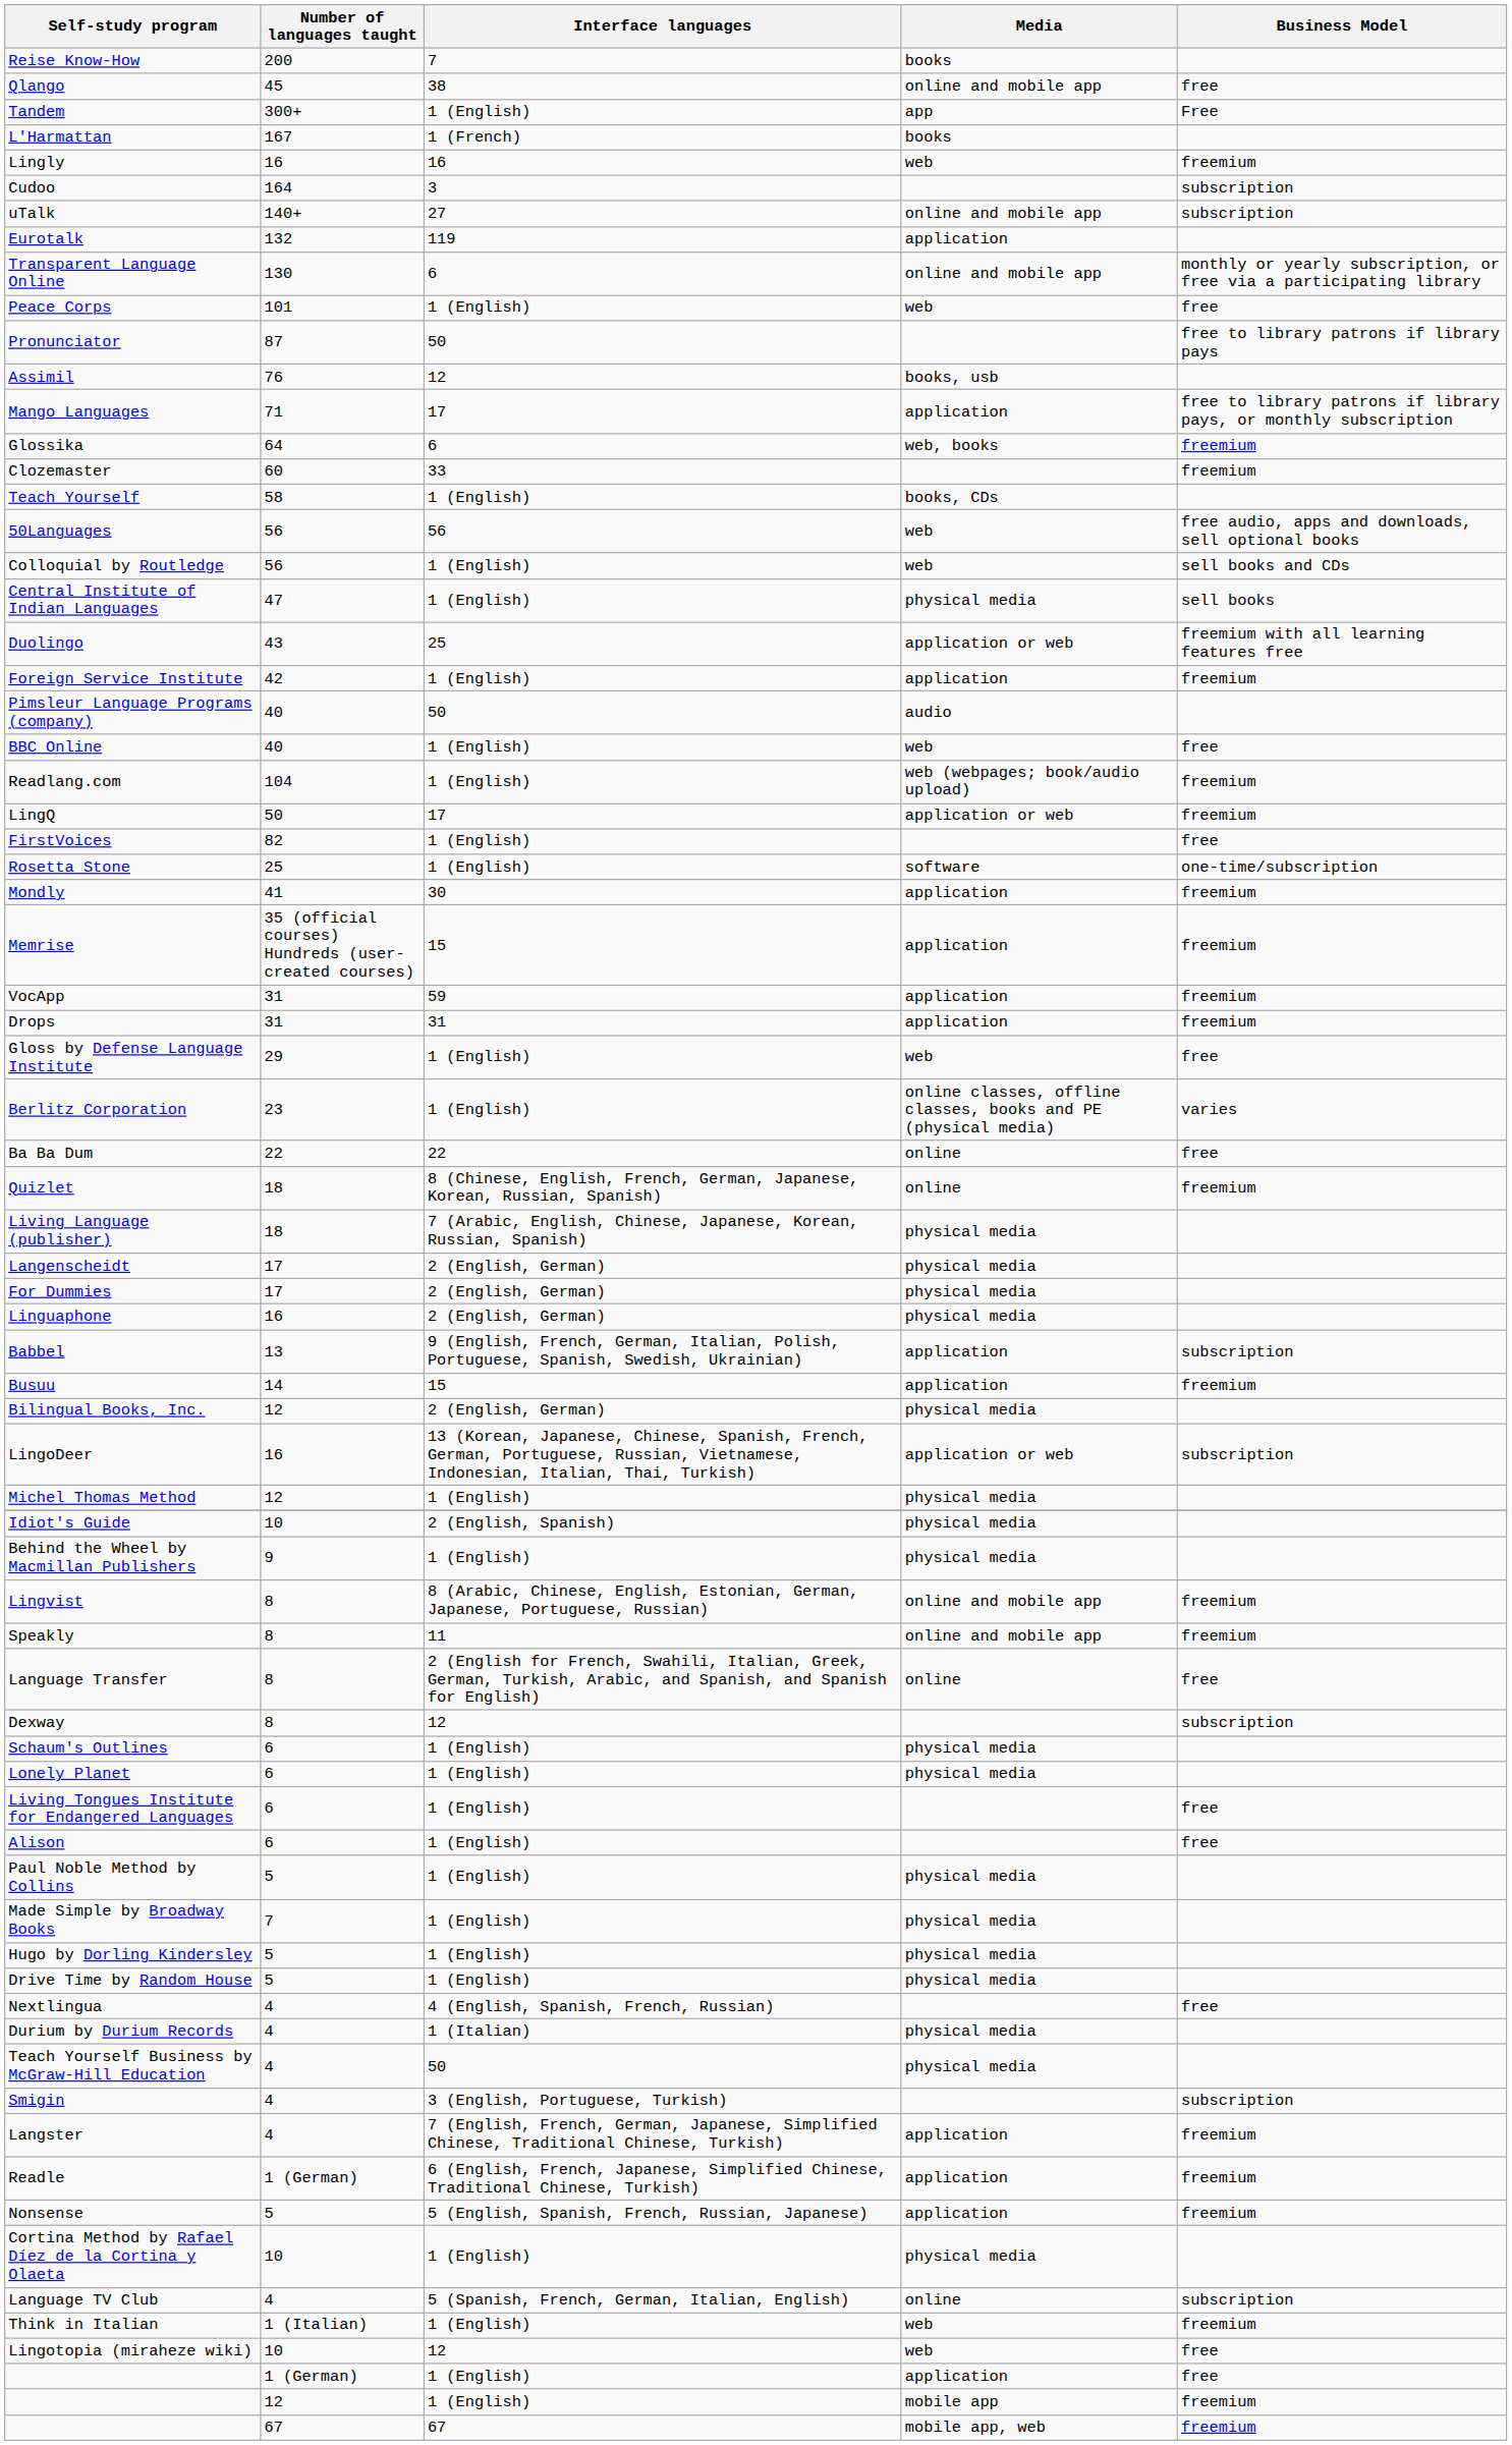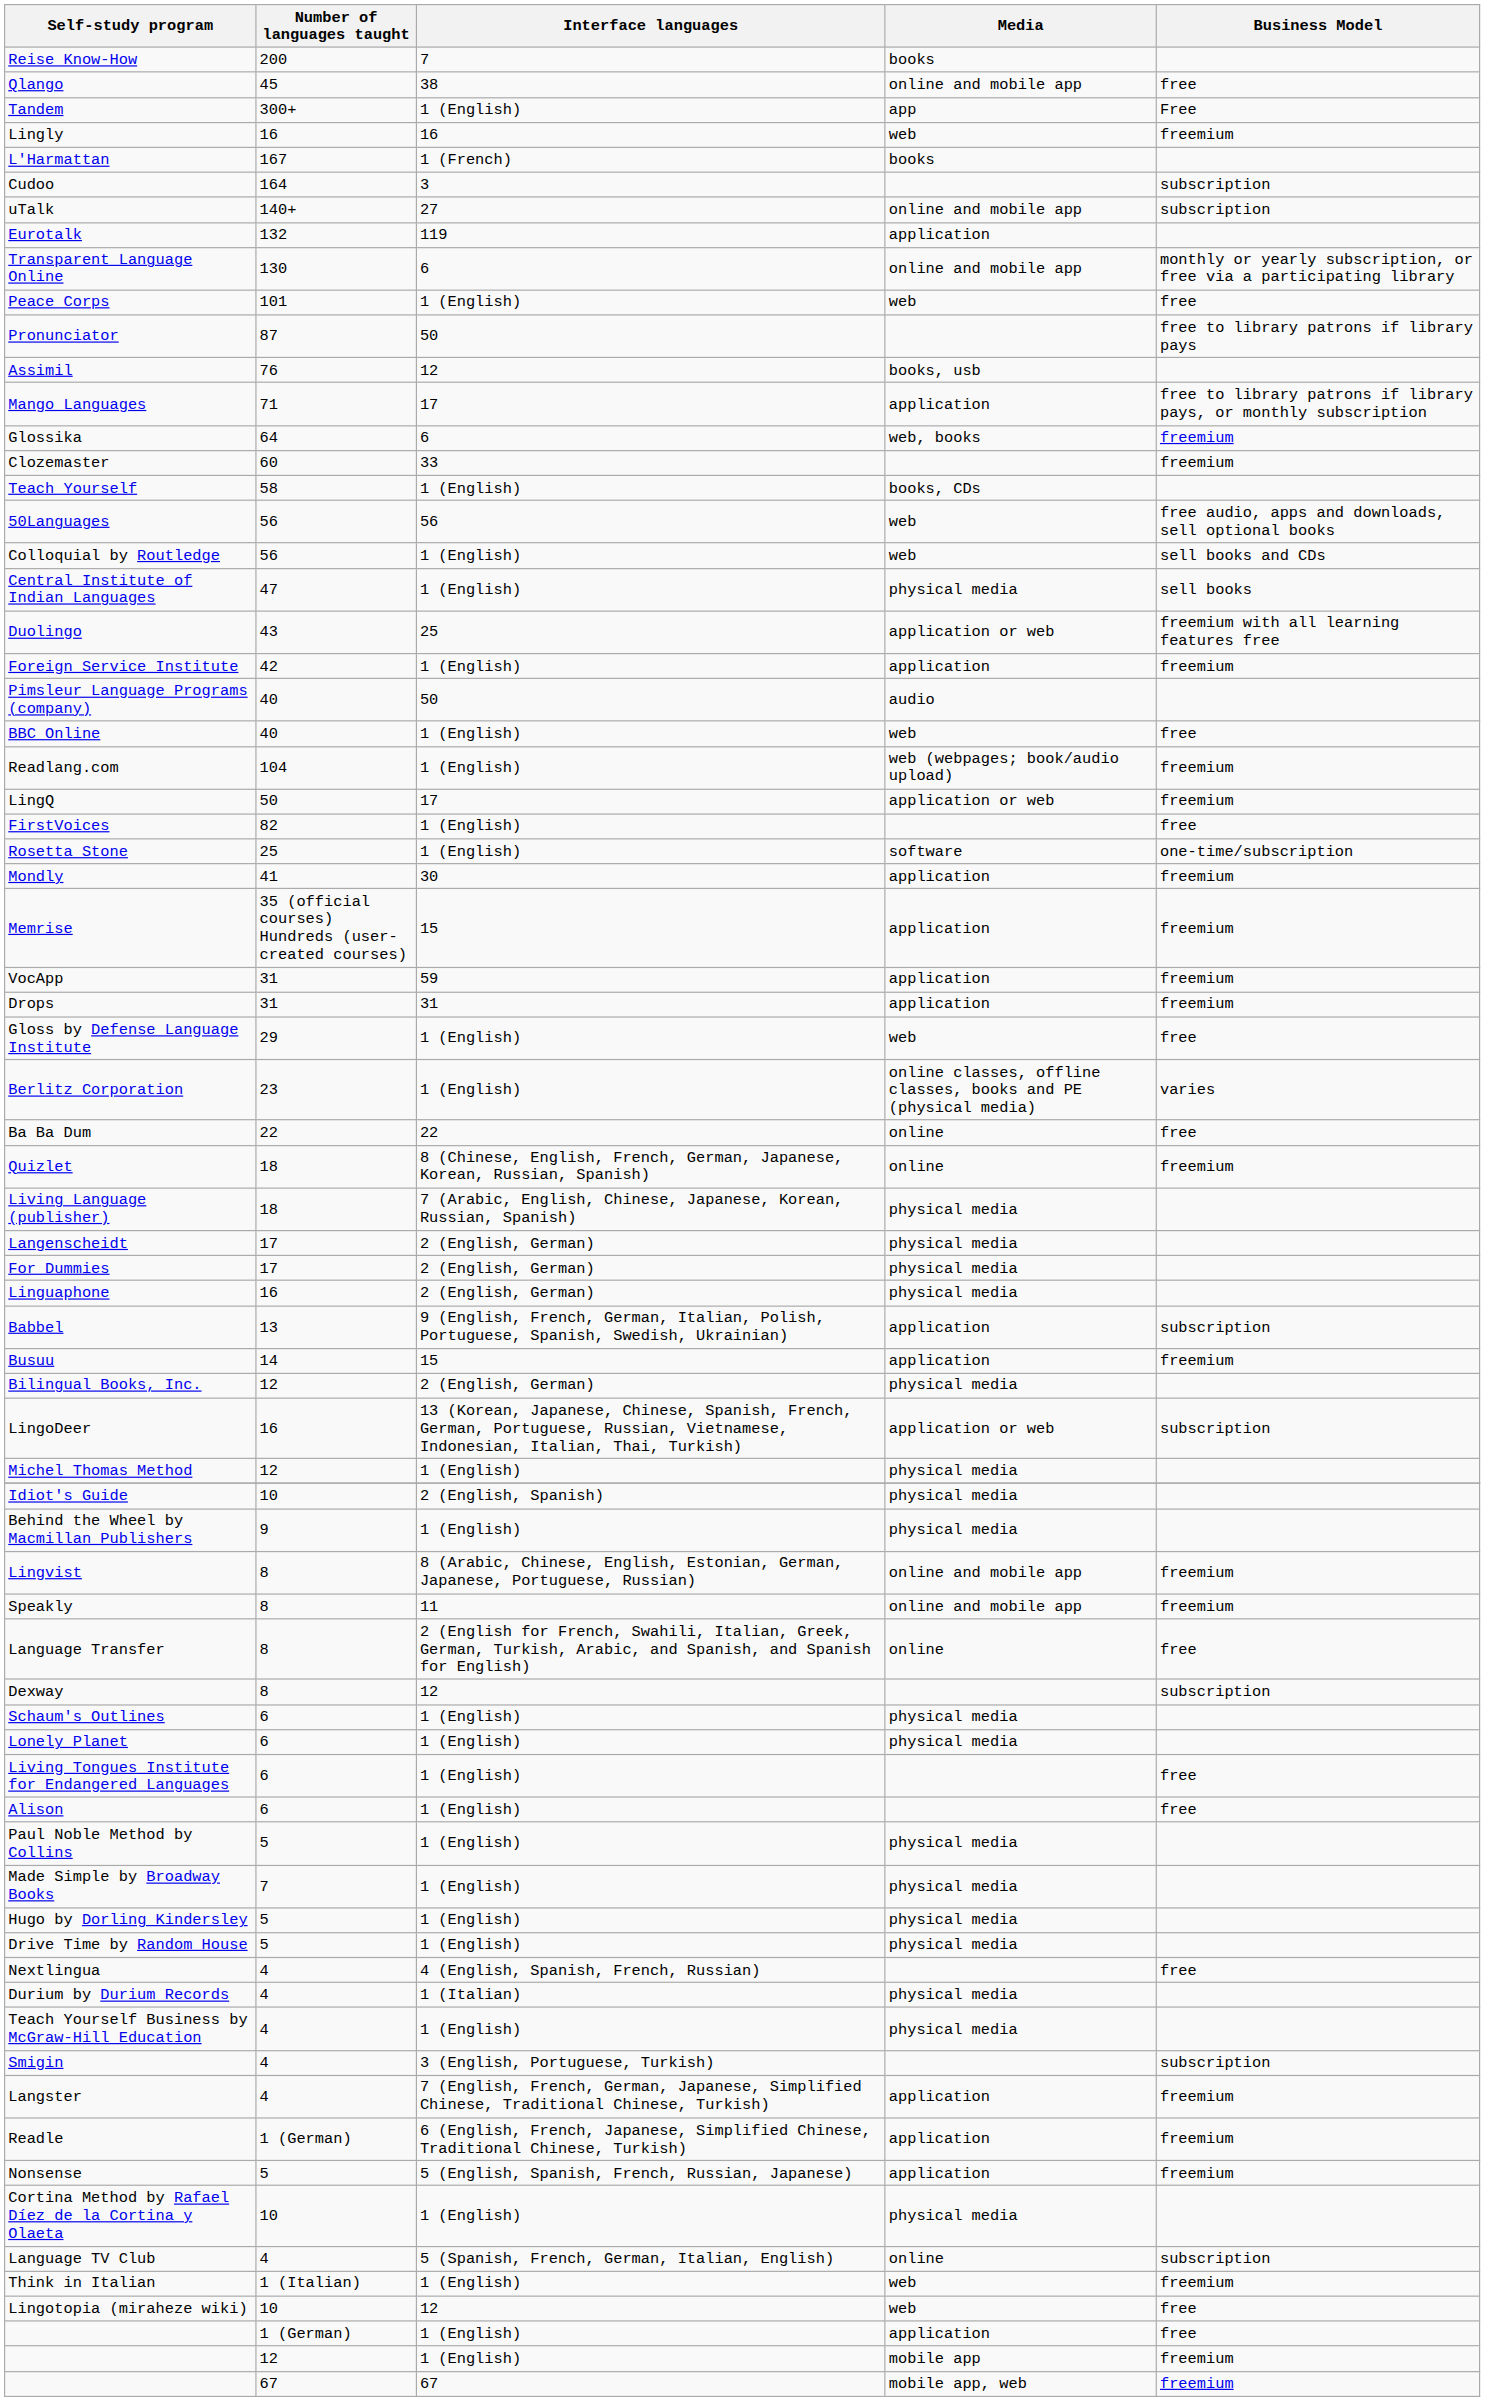 <table class="wikitable sortable">
 <tr>
 <th>Self-study program</th>
 <th>Number of languages taught</th>
 <th>Interface languages</th>
 <th>Media</th>
 <th>Business Model</th>
 </tr>
 <tr>
 <td><a href='#'>Reise Know-How</a></td>
 <td>200</td>
 <td>7</td>
 <td>books</td>
 <td></td>
 </tr>
 <tr>
 <td><a href='#'>Qlango</a></td>
 <td>45</td>
 <td>38</td>
 <td>online and mobile app</td>
 <td>free</td>
 </tr>
 <tr>
 <td><a href='#'>Tandem</a></td>
 <td>300+</td>
 <td>1 (English)</td>
 <td>app</td>
 <td>Free</td>
 </tr>
 <tr>
+<td>Lingly</td>
+<td>16</td>
+<td>16</td>
+<td>web</td>
+<td>freemium</td>
+</tr>
+<tr>
 <td><a href='#'>L'Harmattan</a></td>
 <td>167</td>
 <td>1 (French)</td>
 <td>books</td>
 <td></td>
-</tr>
-<tr>
-<td>Lingly</td>
-<td>16</td>
-<td>16</td>
-<td>web</td>
-<td>freemium</td>
 </tr>
 <tr>
 <td>Cudoo</td>
 <td>164</td>
 <td>3</td>
 <td></td>
 <td>subscription</td>
 </tr>
 <tr>
 <td>uTalk</td>
 <td>140+</td>
 <td>27</td>
 <td>online and mobile app</td>
 <td>subscription</td>
 </tr>
 <tr>
 <td><a href='#'>Eurotalk</a></td>
 <td>132</td>
 <td>119</td>
 <td>application</td>
 <td></td>
 </tr>
 <tr>
 <td><a href='#'>Transparent Language Online</a></td>
 <td>130</td>
 <td>6</td>
 <td>online and mobile app</td>
 <td>monthly or yearly subscription, or free via a participating library</td>
 </tr>
 <tr>
 <td><a href='#'>Peace Corps</a></td>
 <td>101</td>
 <td>1 (English)</td>
 <td>web</td>
 <td>free</td>
 </tr>
 <tr>
 <td><a href='#'>Pronunciator</a></td>
 <td>87</td>
 <td>50</td>
 <td></td>
 <td>free to library patrons if library pays</td>
 </tr>
 <tr>
 <td><a href='#'>Assimil</a></td>
 <td>76</td>
 <td>12</td>
 <td>books, usb</td>
 <td></td>
 </tr>
 <tr>
 <td><a href='#'>Mango Languages</a></td>
 <td>71</td>
 <td>17</td>
 <td>application</td>
 <td>free to library patrons if library pays, or monthly subscription</td>
 </tr>
 <tr>
 <td>Glossika</td>
 <td>64</td>
 <td>6</td>
 <td>web, books</td>
 <td><a href='#'>freemium</a></td>
 </tr>
 <tr>
 <td>Clozemaster</td>
 <td>60</td>
 <td>33</td>
 <td></td>
 <td>freemium</td>
 </tr>
 <tr>
 <td><a href='#'>Teach Yourself</a></td>
 <td>58</td>
 <td>1 (English)</td>
 <td>books, CDs</td>
 <td></td>
 </tr>
 <tr>
 <td><a href='#'>50Languages</a></td>
 <td>56</td>
 <td>56</td>
 <td>web</td>
 <td>free audio, apps and downloads, sell optional books</td>
 </tr>
 <tr>
 <td>Colloquial by <a href='#'>Routledge</a></td>
 <td>56</td>
 <td>1 (English)</td>
 <td>web</td>
 <td>sell books and CDs</td>
 </tr>
 <tr>
 <td><a href='#'>Central Institute of Indian Languages</a></td>
 <td>47</td>
 <td>1 (English)</td>
 <td>physical media</td>
 <td>sell books</td>
 </tr>
 <tr>
 <td><a href='#'>Duolingo</a></td>
 <td>43</td>
 <td>25</td>
 <td>application or web</td>
 <td>freemium with all learning features free</td>
 </tr>
 <tr>
 <td><a href='#'>Foreign Service Institute</a></td>
 <td>42</td>
 <td>1 (English)</td>
 <td>application</td>
 <td>freemium</td>
 </tr>
 <tr>
 <td><a href='#'>Pimsleur Language Programs (company)</a></td>
 <td>40</td>
 <td>50</td>
 <td>audio</td>
 <td></td>
 </tr>
 <tr>
 <td><a href='#'>BBC Online</a></td>
 <td>40</td>
 <td>1 (English)</td>
 <td>web</td>
 <td>free</td>
 </tr>
 <tr>
 <td>Readlang.com</td>
 <td>104</td>
 <td>1 (English)</td>
 <td>web (webpages; book/audio upload)</td>
 <td>freemium</td>
 </tr>
 <tr>
 <td>LingQ</td>
 <td>50</td>
 <td>17</td>
 <td>application or web</td>
 <td>freemium</td>
 </tr>
 <tr>
 <td><a href='#'>FirstVoices</a></td>
 <td>82</td>
 <td>1 (English)</td>
 <td></td>
 <td>free</td>
 </tr>
 <tr>
 <td><a href='#'>Rosetta Stone</a></td>
 <td>25</td>
 <td>1 (English)</td>
 <td>software</td>
 <td>one-time/subscription </td>
 </tr>
 <tr>
 <td><a href='#'>Mondly</a></td>
 <td>41</td>
 <td>30</td>
 <td>application</td>
 <td>freemium</td>
 </tr>
 <tr>
 <td><a href='#'>Memrise</a></td>
 <td>35 (official courses)<br> Hundreds (user-created courses)</td>
 <td>15</td>
 <td>application</td>
 <td>freemium</td>
 </tr>
 <tr>
 <td>VocApp</td>
 <td>31</td>
 <td>59</td>
 <td>application</td>
 <td>freemium</td>
 </tr>
 <tr>
 <td>Drops</td>
 <td>31</td>
 <td>31</td>
 <td>application</td>
 <td>freemium</td>
 </tr>
 <tr>
 <td>Gloss by <a href='#'>Defense Language Institute</a></td>
 <td>29</td>
 <td>1 (English)</td>
 <td>web</td>
 <td>free</td>
 </tr>
 <tr>
 <td><a href='#'>Berlitz Corporation</a></td>
 <td>23</td>
 <td>1 (English)</td>
 <td>online classes, offline classes, books and PE (physical media)</td>
 <td>varies</td>
 </tr>
 <tr>
 <td>Ba Ba Dum</td>
 <td>22</td>
 <td>22</td>
 <td>online</td>
 <td>free</td>
 </tr>
 <tr>
 <td><a href='#'>Quizlet</a></td>
 <td>18</td>
 <td>8 (Chinese, English, French, German, Japanese, Korean, Russian, Spanish)</td>
 <td>online</td>
 <td>freemium</td>
 </tr>
 <tr>
 <td><a href='#'>Living Language (publisher)</a></td>
 <td>18</td>
 <td>7 (Arabic, English, Chinese, Japanese, Korean, Russian, Spanish)</td>
 <td>physical media</td>
 <td></td>
 </tr>
 <tr>
 <td><a href='#'>Langenscheidt</a></td>
 <td>17</td>
 <td>2 (English, German)</td>
 <td>physical media</td>
 <td></td>
 </tr>
 <tr>
 <td><a href='#'>For Dummies</a></td>
 <td>17</td>
 <td>2 (English, German)</td>
 <td>physical media</td>
 <td></td>
 </tr>
 <tr>
 <td><a href='#'>Linguaphone</a></td>
 <td>16</td>
 <td>2 (English, German)</td>
 <td>physical media</td>
 <td></td>
 </tr>
 <tr>
 <td><a href='#'>Babbel</a></td>
 <td>13</td>
 <td>9 (English, French, German, Italian, Polish, Portuguese, Spanish, Swedish, Ukrainian)</td>
 <td>application</td>
 <td>subscription</td>
 </tr>
 <tr>
 <td><a href='#'>Busuu</a></td>
 <td>14</td>
 <td>15</td>
 <td>application</td>
 <td>freemium</td>
 </tr>
 <tr>
 <td><a href='#'>Bilingual Books, Inc.</a></td>
 <td>12</td>
 <td>2 (English, German)</td>
 <td>physical media</td>
 <td></td>
 </tr>
 <tr>
 <td>LingoDeer</td>
 <td>16</td>
 <td>13 (Korean, Japanese, Chinese, Spanish, French, German, Portuguese, Russian, Vietnamese, Indonesian, Italian, Thai, Turkish)</td>
 <td>application or web</td>
 <td>subscription</td>
 </tr>
 <tr>
 <td><a href='#'>Michel Thomas Method</a></td>
 <td>12</td>
 <td>1 (English)</td>
 <td>physical media</td>
 <td></td>
 </tr>
 <tr>
 </tr>
 <tr>
 <td><a href='#'>Idiot's Guide</a></td>
 <td>10</td>
 <td>2 (English, Spanish)</td>
 <td>physical media</td>
 <td></td>
 </tr>
 <tr>
 <td>Behind the Wheel by <a href='#'>Macmillan Publishers</a></td>
 <td>9</td>
 <td>1 (English)</td>
 <td>physical media</td>
 <td></td>
 </tr>
 <tr>
 <td><a href='#'>Lingvist</a></td>
 <td>8</td>
 <td>8 (Arabic, Chinese, English, Estonian, German, Japanese, Portuguese, Russian)</td>
 <td>online and mobile app</td>
 <td>freemium</td>
 </tr>
 <tr>
 <td>Speakly</td>
 <td>8</td>
 <td>11</td>
 <td>online and mobile app</td>
 <td>freemium</td>
 </tr>
 <tr>
 <td>Language Transfer</td>
 <td>8</td>
 <td>2 (English for French, Swahili, Italian, Greek, German, Turkish, Arabic, and Spanish, and Spanish for English)</td>
 <td>online</td>
 <td>free</td>
 </tr>
 <tr>
 <td>Dexway</td>
 <td>8</td>
 <td>12</td>
 <td></td>
 <td>subscription</td>
 </tr>
 <tr>
 <td><a href='#'>Schaum's Outlines</a></td>
 <td>6</td>
 <td>1 (English)</td>
 <td>physical media</td>
 <td></td>
 </tr>
 <tr>
 <td><a href='#'>Lonely Planet</a></td>
 <td>6</td>
 <td>1 (English)</td>
 <td>physical media</td>
 <td></td>
 </tr>
 <tr>
 <td><a href='#'>Living Tongues Institute for Endangered Languages</a></td>
 <td>6</td>
 <td>1 (English)</td>
 <td></td>
 <td>free</td>
 </tr>
 <tr>
 <td><a href='#'>Alison</a></td>
 <td>6</td>
 <td>1 (English)</td>
 <td></td>
 <td>free</td>
 </tr>
 <tr>
 <td>Paul Noble Method by <a href='#'>Collins</a></td>
 <td>5</td>
 <td>1 (English)</td>
 <td>physical media</td>
 <td></td>
 </tr>
 <tr>
 <td>Made Simple by <a href='#'>Broadway Books</a></td>
 <td>7</td>
 <td>1 (English)</td>
 <td>physical media</td>
 <td></td>
 </tr>
 <tr>
 <td>Hugo by <a href='#'>Dorling Kindersley</a></td>
 <td>5</td>
 <td>1 (English)</td>
 <td>physical media</td>
 <td></td>
 </tr>
 <tr>
 <td>Drive Time by <a href='#'>Random House</a></td>
 <td>5</td>
 <td>1 (English)</td>
 <td>physical media</td>
 <td></td>
 </tr>
 <tr>
 <td>Nextlingua</td>
 <td>4</td>
 <td>4 (English, Spanish, French, Russian)</td>
 <td></td>
 <td>free</td>
 </tr>
 <tr>
 <td>Durium by <a href='#'>Durium Records</a></td>
 <td>4</td>
 <td>1 (Italian)</td>
 <td>physical media</td>
 <td></td>
 </tr>
 <tr>
 <td>Teach Yourself Business by <a href='#'>McGraw-Hill Education</a></td>
 <td>4</td>
-<td>50</td>
+<td>1 (English)</td>
 <td>physical media</td>
 <td></td>
 </tr>
 <tr>
 <td><a href='#'>Smigin</a></td>
 <td>4</td>
 <td>3 (English, Portuguese, Turkish)</td>
 <td></td>
 <td>subscription</td>
 </tr>
 <tr>
 <td>Langster</td>
 <td>4</td>
 <td>7 (English, French, German, Japanese, Simplified Chinese, Traditional Chinese, Turkish)</td>
 <td>application</td>
 <td>freemium</td>
 </tr>
 <tr>
 <td>Readle</td>
 <td>1 (German)</td>
 <td>6 (English, French, Japanese, Simplified Chinese, Traditional Chinese, Turkish)</td>
 <td>application</td>
 <td>freemium</td>
 </tr>
 <tr>
 <td>Nonsense</td>
 <td>5</td>
 <td>5 (English, Spanish, French, Russian, Japanese)</td>
 <td>application</td>
 <td>freemium</td>
 </tr>
 <tr>
 <td>Cortina Method by <a href='#'>Rafael Díez de la Cortina y Olaeta</a></td>
 <td>10</td>
 <td>1 (English)</td>
 <td>physical media</td>
 <td></td>
 </tr>
 <tr>
 <td>Language TV Club</td>
 <td>4</td>
 <td>5 (Spanish, French, German, Italian, English)</td>
 <td>online</td>
 <td>subscription</td>
 </tr>
 <tr>
 <td>Think in Italian</td>
 <td>1 (Italian)</td>
 <td>1 (English)</td>
 <td>web</td>
 <td>freemium</td>
 </tr>
 <tr>
 <td>Lingotopia (miraheze wiki)</td>
 <td>10</td>
 <td>12</td>
 <td>web</td>
 <td>free</td>
 </tr>
 <tr>
 <td></td>
 <td>1 (German)</td>
 <td>1 (English)</td>
 <td>application</td>
 <td>free</td>
 </tr>
 <tr>
 <td></td>
 <td>12</td>
 <td>1 (English)</td>
 <td>mobile app</td>
 <td>freemium</td>
 </tr>
 <tr>
 <td></td>
 <td>67</td>
 <td>67</td>
 <td>mobile app, web</td>
 <td><a href='#'>freemium</a></td>
 </tr>
 </table>
